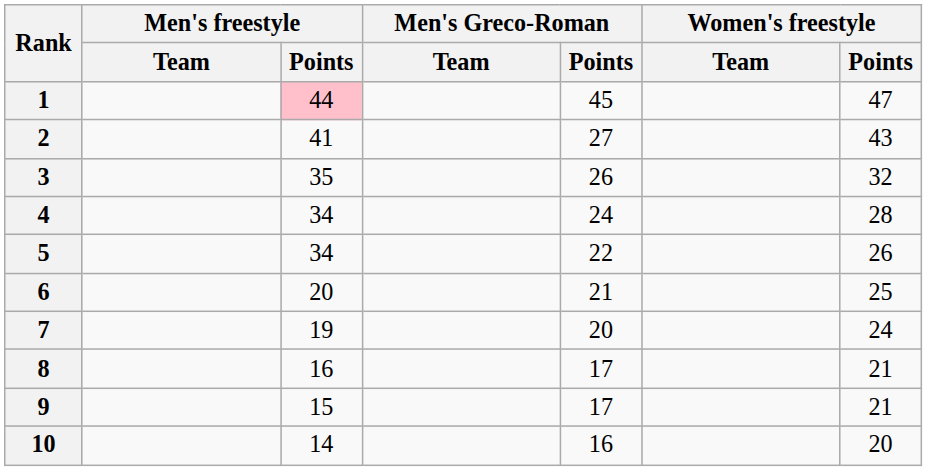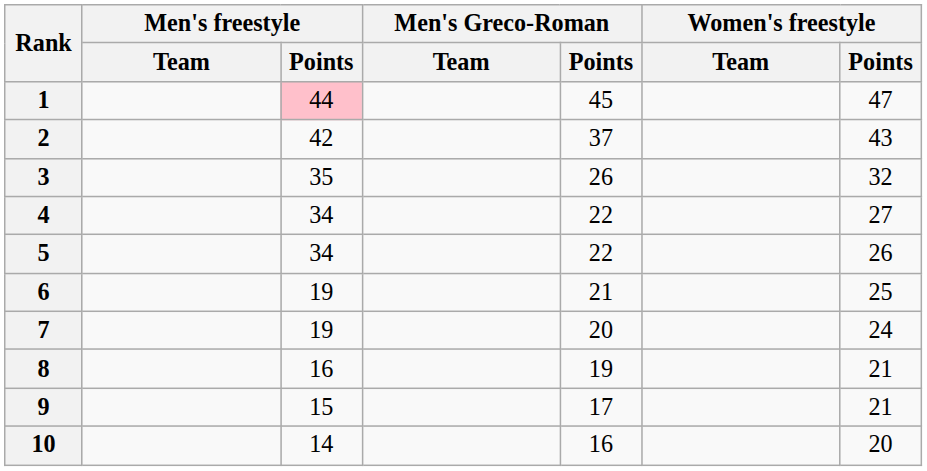 <table class="wikitable" style="text-align:center;">
 <tr>
 <th width=50 rowspan="2">Rank</th>
 <th colspan="2">Men's freestyle</th>
 <th colspan="2">Men's Greco-Roman</th>
 <th colspan="2">Women's freestyle</th>
 </tr>
 <tr>
 <th width=200>Team</th>
 <th width=50>Points</th>
 <th width=200>Team</th>
 <th width=50>Points</th>
 <th width=200>Team</th>
 <th width=50>Points</th>
 </tr>
 <tr>
 <th>1</th>
 <td align=left></td>
 <td style="background: pink;">44</td>
 <td align=left></td>
 <td>45</td>
 <td align=left></td>
 <td>47</td>
 </tr>
 <tr>
 <th>2</th>
 <td align=left></td>
-<td>41</td>
+<td>42</td>
 <td align=left></td>
-<td>27</td>
+<td>37</td>
 <td align=left></td>
 <td>43</td>
 </tr>
 <tr>
 <th>3</th>
 <td align=left></td>
 <td>35</td>
 <td align=left></td>
 <td>26</td>
 <td align=left></td>
 <td>32</td>
 </tr>
 <tr>
 <th>4</th>
 <td align=left></td>
 <td>34</td>
 <td align=left></td>
-<td>24</td>
+<td>22</td>
 <td align=left></td>
-<td>28</td>
+<td>27</td>
 </tr>
 <tr>
 <th>5</th>
 <td align=left></td>
 <td>34</td>
 <td align=left></td>
 <td>22</td>
 <td align=left></td>
 <td>26</td>
 </tr>
 <tr>
 <th>6</th>
 <td align=left></td>
-<td>20</td>
+<td>19</td>
 <td align=left></td>
 <td>21</td>
 <td align=left></td>
 <td>25</td>
 </tr>
 <tr>
 <th>7</th>
 <td align=left></td>
 <td>19</td>
 <td align=left></td>
 <td>20</td>
 <td align=left></td>
 <td>24</td>
 </tr>
 <tr>
 <th>8</th>
 <td align=left></td>
 <td>16</td>
 <td align=left></td>
-<td>17</td>
+<td>19</td>
 <td align=left></td>
 <td>21</td>
 </tr>
 <tr>
 <th>9</th>
 <td align=left></td>
 <td>15</td>
 <td align=left></td>
 <td>17</td>
 <td align=left></td>
 <td>21</td>
 </tr>
 <tr>
 <th>10</th>
 <td align=left></td>
 <td>14</td>
 <td align=left></td>
 <td>16</td>
 <td align=left></td>
 <td>20</td>
 </tr>
 </table>
